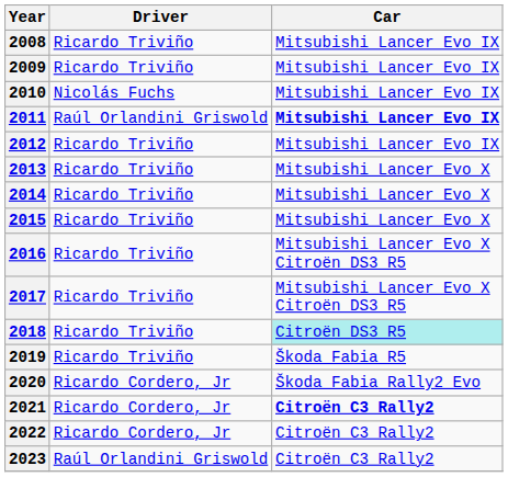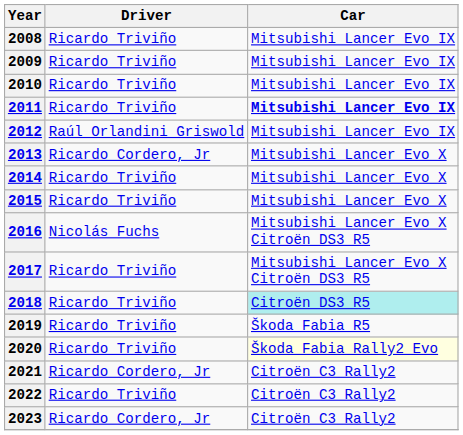 <table class="wikitable sortable">
 <tr>
 <th>Year</th>
 <th>Driver</th>
 <th>Car</th>
 </tr>
 <tr>
 <th>2008</th>
 <td> <a href='#'>Ricardo Triviño</a></td>
 <td><a href='#'>Mitsubishi Lancer Evo IX</a></td>
 </tr>
 <tr>
 <th>2009</th>
 <td> <a href='#'>Ricardo Triviño</a></td>
 <td><a href='#'>Mitsubishi Lancer Evo IX</a></td>
 </tr>
 <tr>
 <th>2010</th>
-<td> <a href='#'>Nicolás Fuchs</a></td>
+<td> <a href='#'>Ricardo Triviño</a></td>
 <td><a href='#'>Mitsubishi Lancer Evo IX</a></td>
 </tr>
 <tr>
 <th><a href='#'>2011</a></th>
-<td> <a href='#'>Raúl Orlandini Griswold</a></td>
+<td> <a href='#'>Ricardo Triviño</a></td>
 <td><strong><a href='#'>Mitsubishi Lancer Evo IX</a></strong></td>
 </tr>
 <tr>
 <th><a href='#'>2012</a></th>
-<td> <a href='#'>Ricardo Triviño</a></td>
+<td> <a href='#'>Raúl Orlandini Griswold</a></td>
 <td><a href='#'>Mitsubishi Lancer Evo IX</a></td>
 </tr>
 <tr>
 <th><a href='#'>2013</a></th>
-<td> <a href='#'>Ricardo Triviño</a></td>
+<td> <a href='#'>Ricardo Cordero, Jr</a></td>
 <td><a href='#'>Mitsubishi Lancer Evo X</a></td>
 </tr>
 <tr>
 <th><a href='#'>2014</a></th>
 <td> <a href='#'>Ricardo Triviño</a></td>
 <td><a href='#'>Mitsubishi Lancer Evo X</a></td>
 </tr>
 <tr>
 <th><a href='#'>2015</a></th>
 <td> <a href='#'>Ricardo Triviño</a></td>
 <td><a href='#'>Mitsubishi Lancer Evo X</a></td>
 </tr>
 <tr>
 <th><a href='#'>2016</a></th>
-<td> <a href='#'>Ricardo Triviño</a></td>
+<td> <a href='#'>Nicolás Fuchs</a></td>
 <td><a href='#'>Mitsubishi Lancer Evo X</a><br><a href='#'>Citroën DS3 R5</a></td>
 </tr>
 <tr>
 <th><a href='#'>2017</a></th>
 <td> <a href='#'>Ricardo Triviño</a></td>
 <td><a href='#'>Mitsubishi Lancer Evo X</a><br><a href='#'>Citroën DS3 R5</a></td>
 </tr>
 <tr>
 <th><a href='#'>2018</a></th>
 <td> <a href='#'>Ricardo Triviño</a></td>
 <td style="background: paleturquoise;"><a href='#'>Citroën DS3 R5</a></td>
 </tr>
 <tr>
 <th>2019</th>
 <td> <a href='#'>Ricardo Triviño</a></td>
 <td><a href='#'>Škoda Fabia R5</a></td>
 </tr>
 <tr>
 <th>2020</th>
-<td> <a href='#'>Ricardo Cordero, Jr</a></td>
-<td><a href='#'>Škoda Fabia Rally2 Evo</a></td>
+<td> <a href='#'>Ricardo Triviño</a></td>
+<td style="background: lightyellow;"><a href='#'>Škoda Fabia Rally2 Evo</a></td>
 </tr>
 <tr>
 <th>2021</th>
 <td> <a href='#'>Ricardo Cordero, Jr</a></td>
-<td><strong><a href='#'>Citroën C3 Rally2</a></strong></td>
+<td><a href='#'>Citroën C3 Rally2</a></td>
 </tr>
 <tr>
 <th>2022</th>
-<td> <a href='#'>Ricardo Cordero, Jr</a></td>
+<td> <a href='#'>Ricardo Triviño</a></td>
 <td><a href='#'>Citroën C3 Rally2</a></td>
 </tr>
 <tr>
 <th>2023</th>
-<td> <a href='#'>Raúl Orlandini Griswold</a></td>
+<td> <a href='#'>Ricardo Cordero, Jr</a></td>
 <td><a href='#'>Citroën C3 Rally2</a></td>
 </tr>
 <tr>
 </tr>
 </table>
